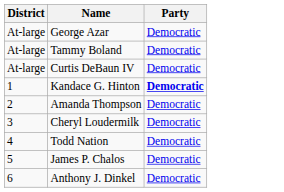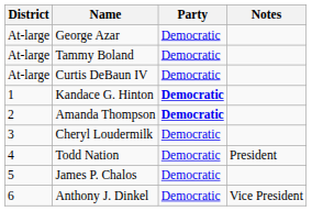 <table class="wikitable sortable">
 <tr>
 <th>District</th>
 <th>Name</th>
 <th>Party</th>
+<th>Notes</th>
 </tr>
 <tr>
 <td>At-large</td>
 <td>George Azar</td>
 <td><a href='#'>Democratic</a></td>
+<td></td>
 </tr>
 <tr>
 <td>At-large</td>
 <td>Tammy Boland</td>
 <td><a href='#'>Democratic</a></td>
+<td></td>
 </tr>
 <tr>
 <td>At-large</td>
 <td>Curtis DeBaun IV</td>
 <td><a href='#'>Democratic</a></td>
+<td></td>
 </tr>
 <tr>
 <td>1</td>
 <td>Kandace G. Hinton</td>
 <td><strong><a href='#'>Democratic</a></strong></td>
+<td></td>
 </tr>
 <tr>
 <td>2</td>
 <td>Amanda Thompson</td>
-<td><a href='#'>Democratic</a></td>
+<td><strong><a href='#'>Democratic</a></strong></td>
+<td></td>
 </tr>
 <tr>
 <td>3</td>
 <td>Cheryl Loudermilk</td>
 <td><a href='#'>Democratic</a></td>
+<td></td>
 </tr>
 <tr>
 <td>4</td>
 <td>Todd Nation</td>
 <td><a href='#'>Democratic</a></td>
+<td>President</td>
 </tr>
 <tr>
 <td>5</td>
 <td>James P. Chalos</td>
 <td><a href='#'>Democratic</a></td>
+<td></td>
 </tr>
 <tr>
 <td>6</td>
 <td>Anthony J. Dinkel</td>
 <td><a href='#'>Democratic</a></td>
+<td>Vice President</td>
 </tr>
 </table>
